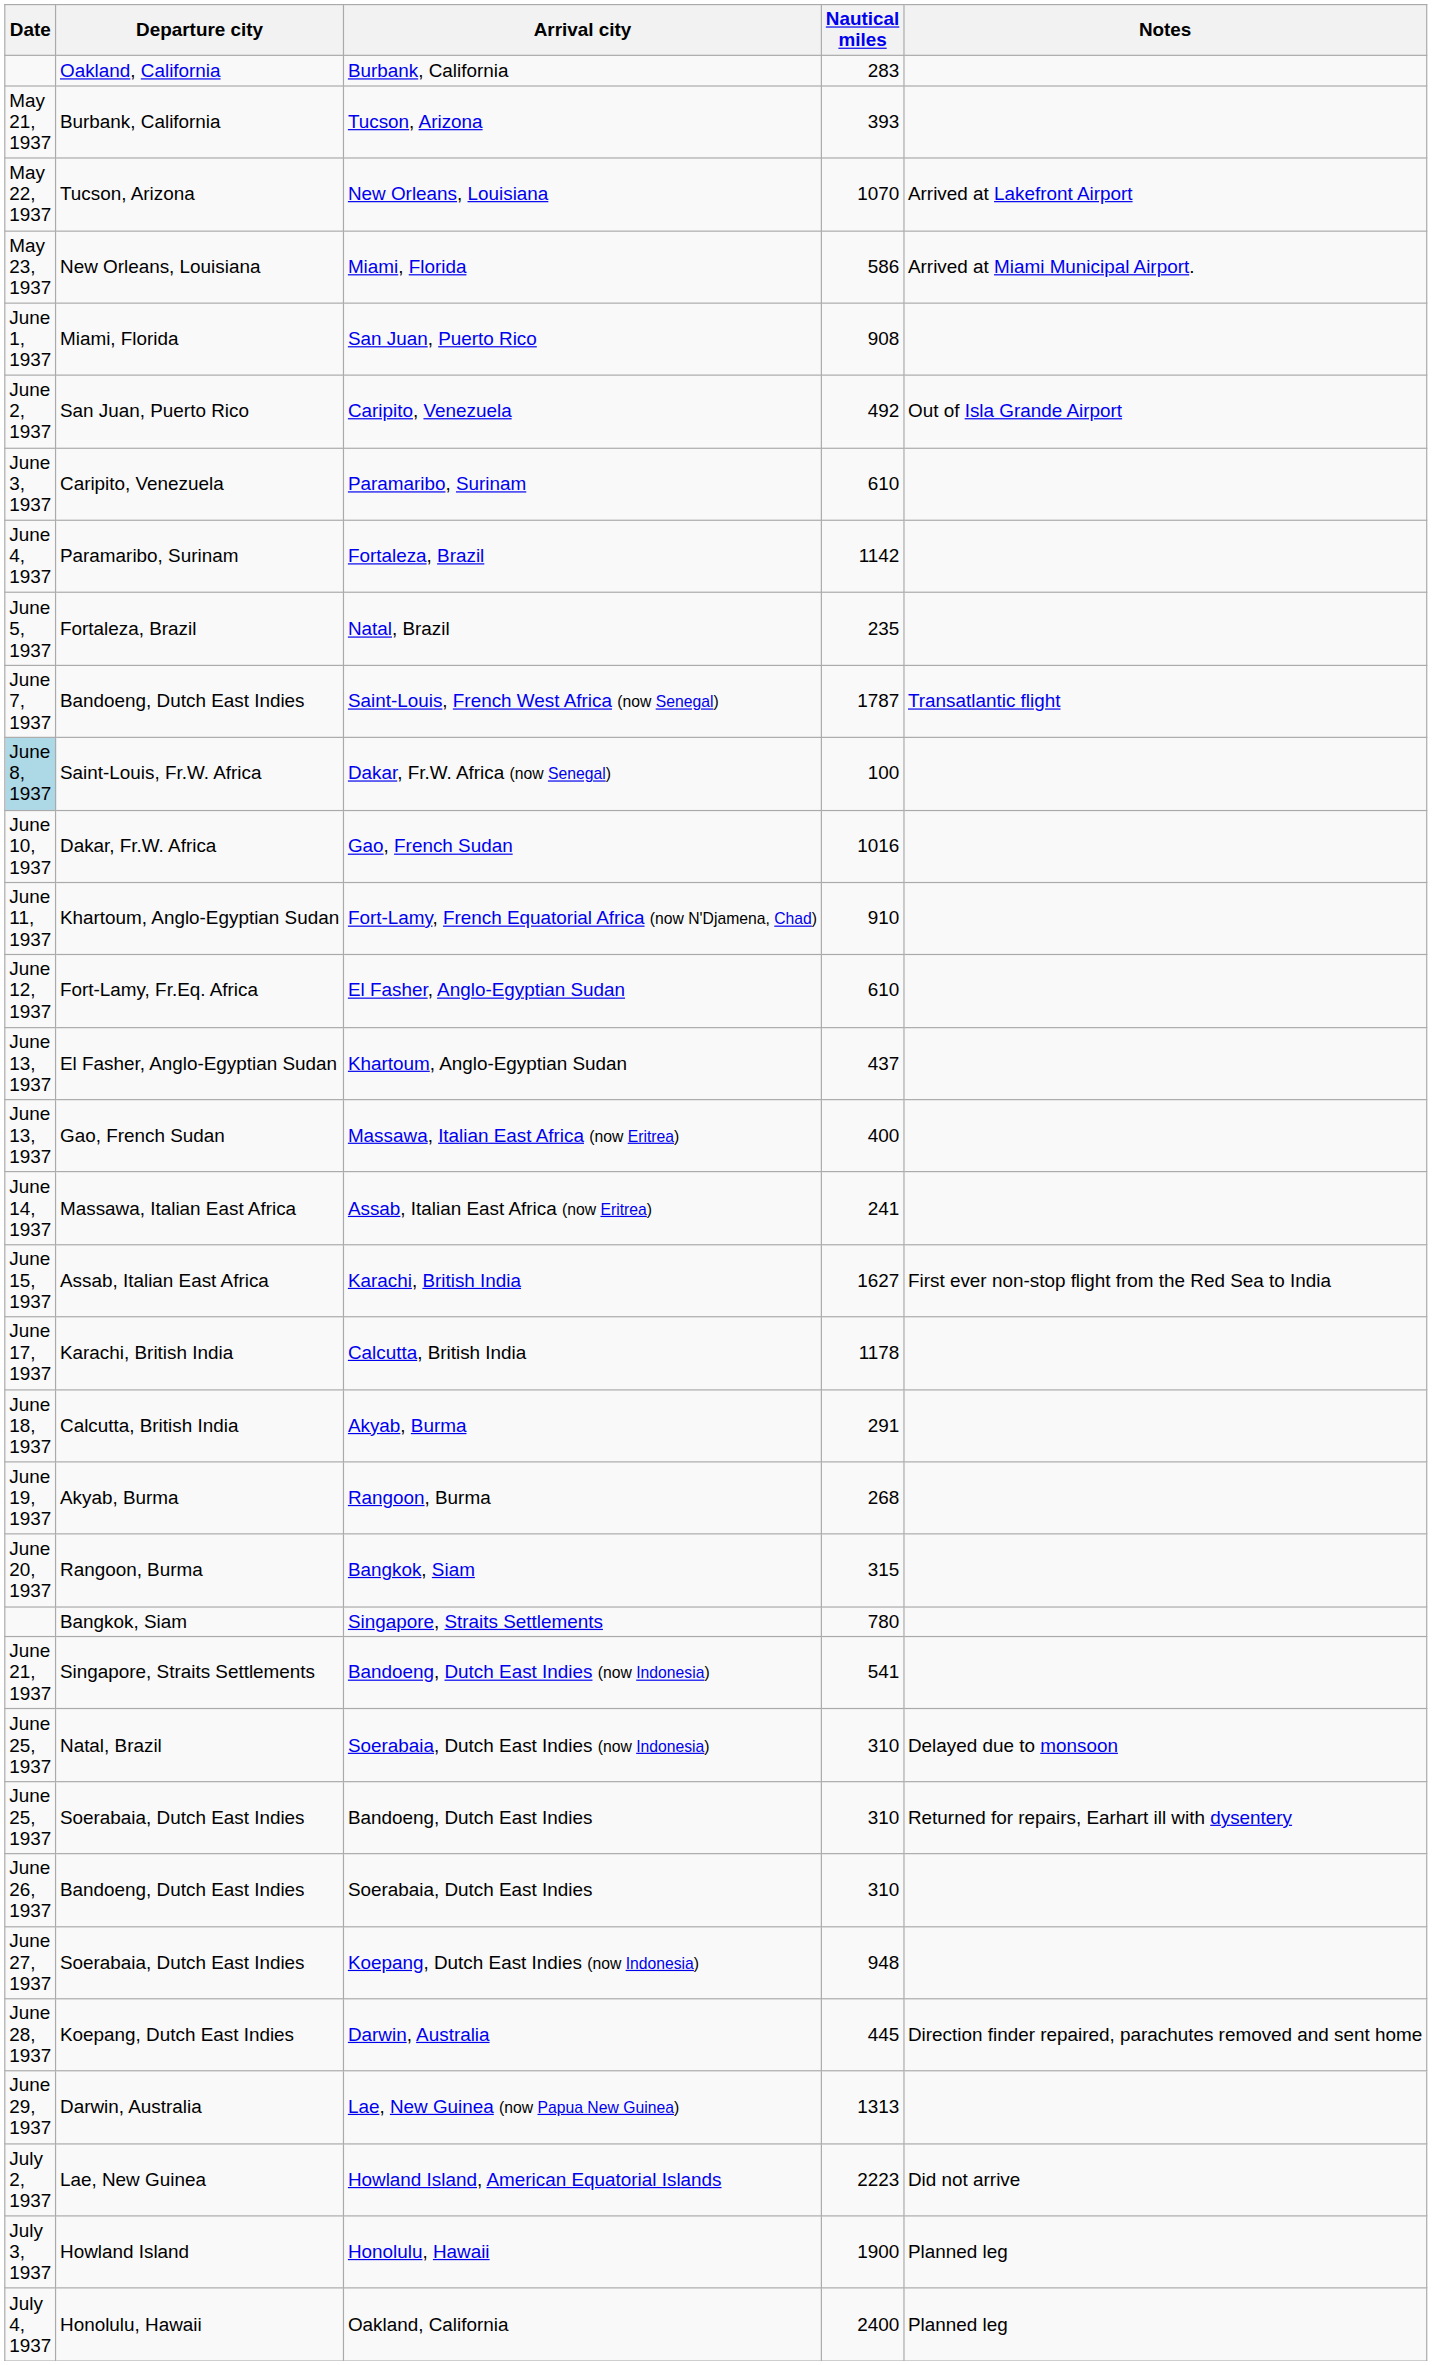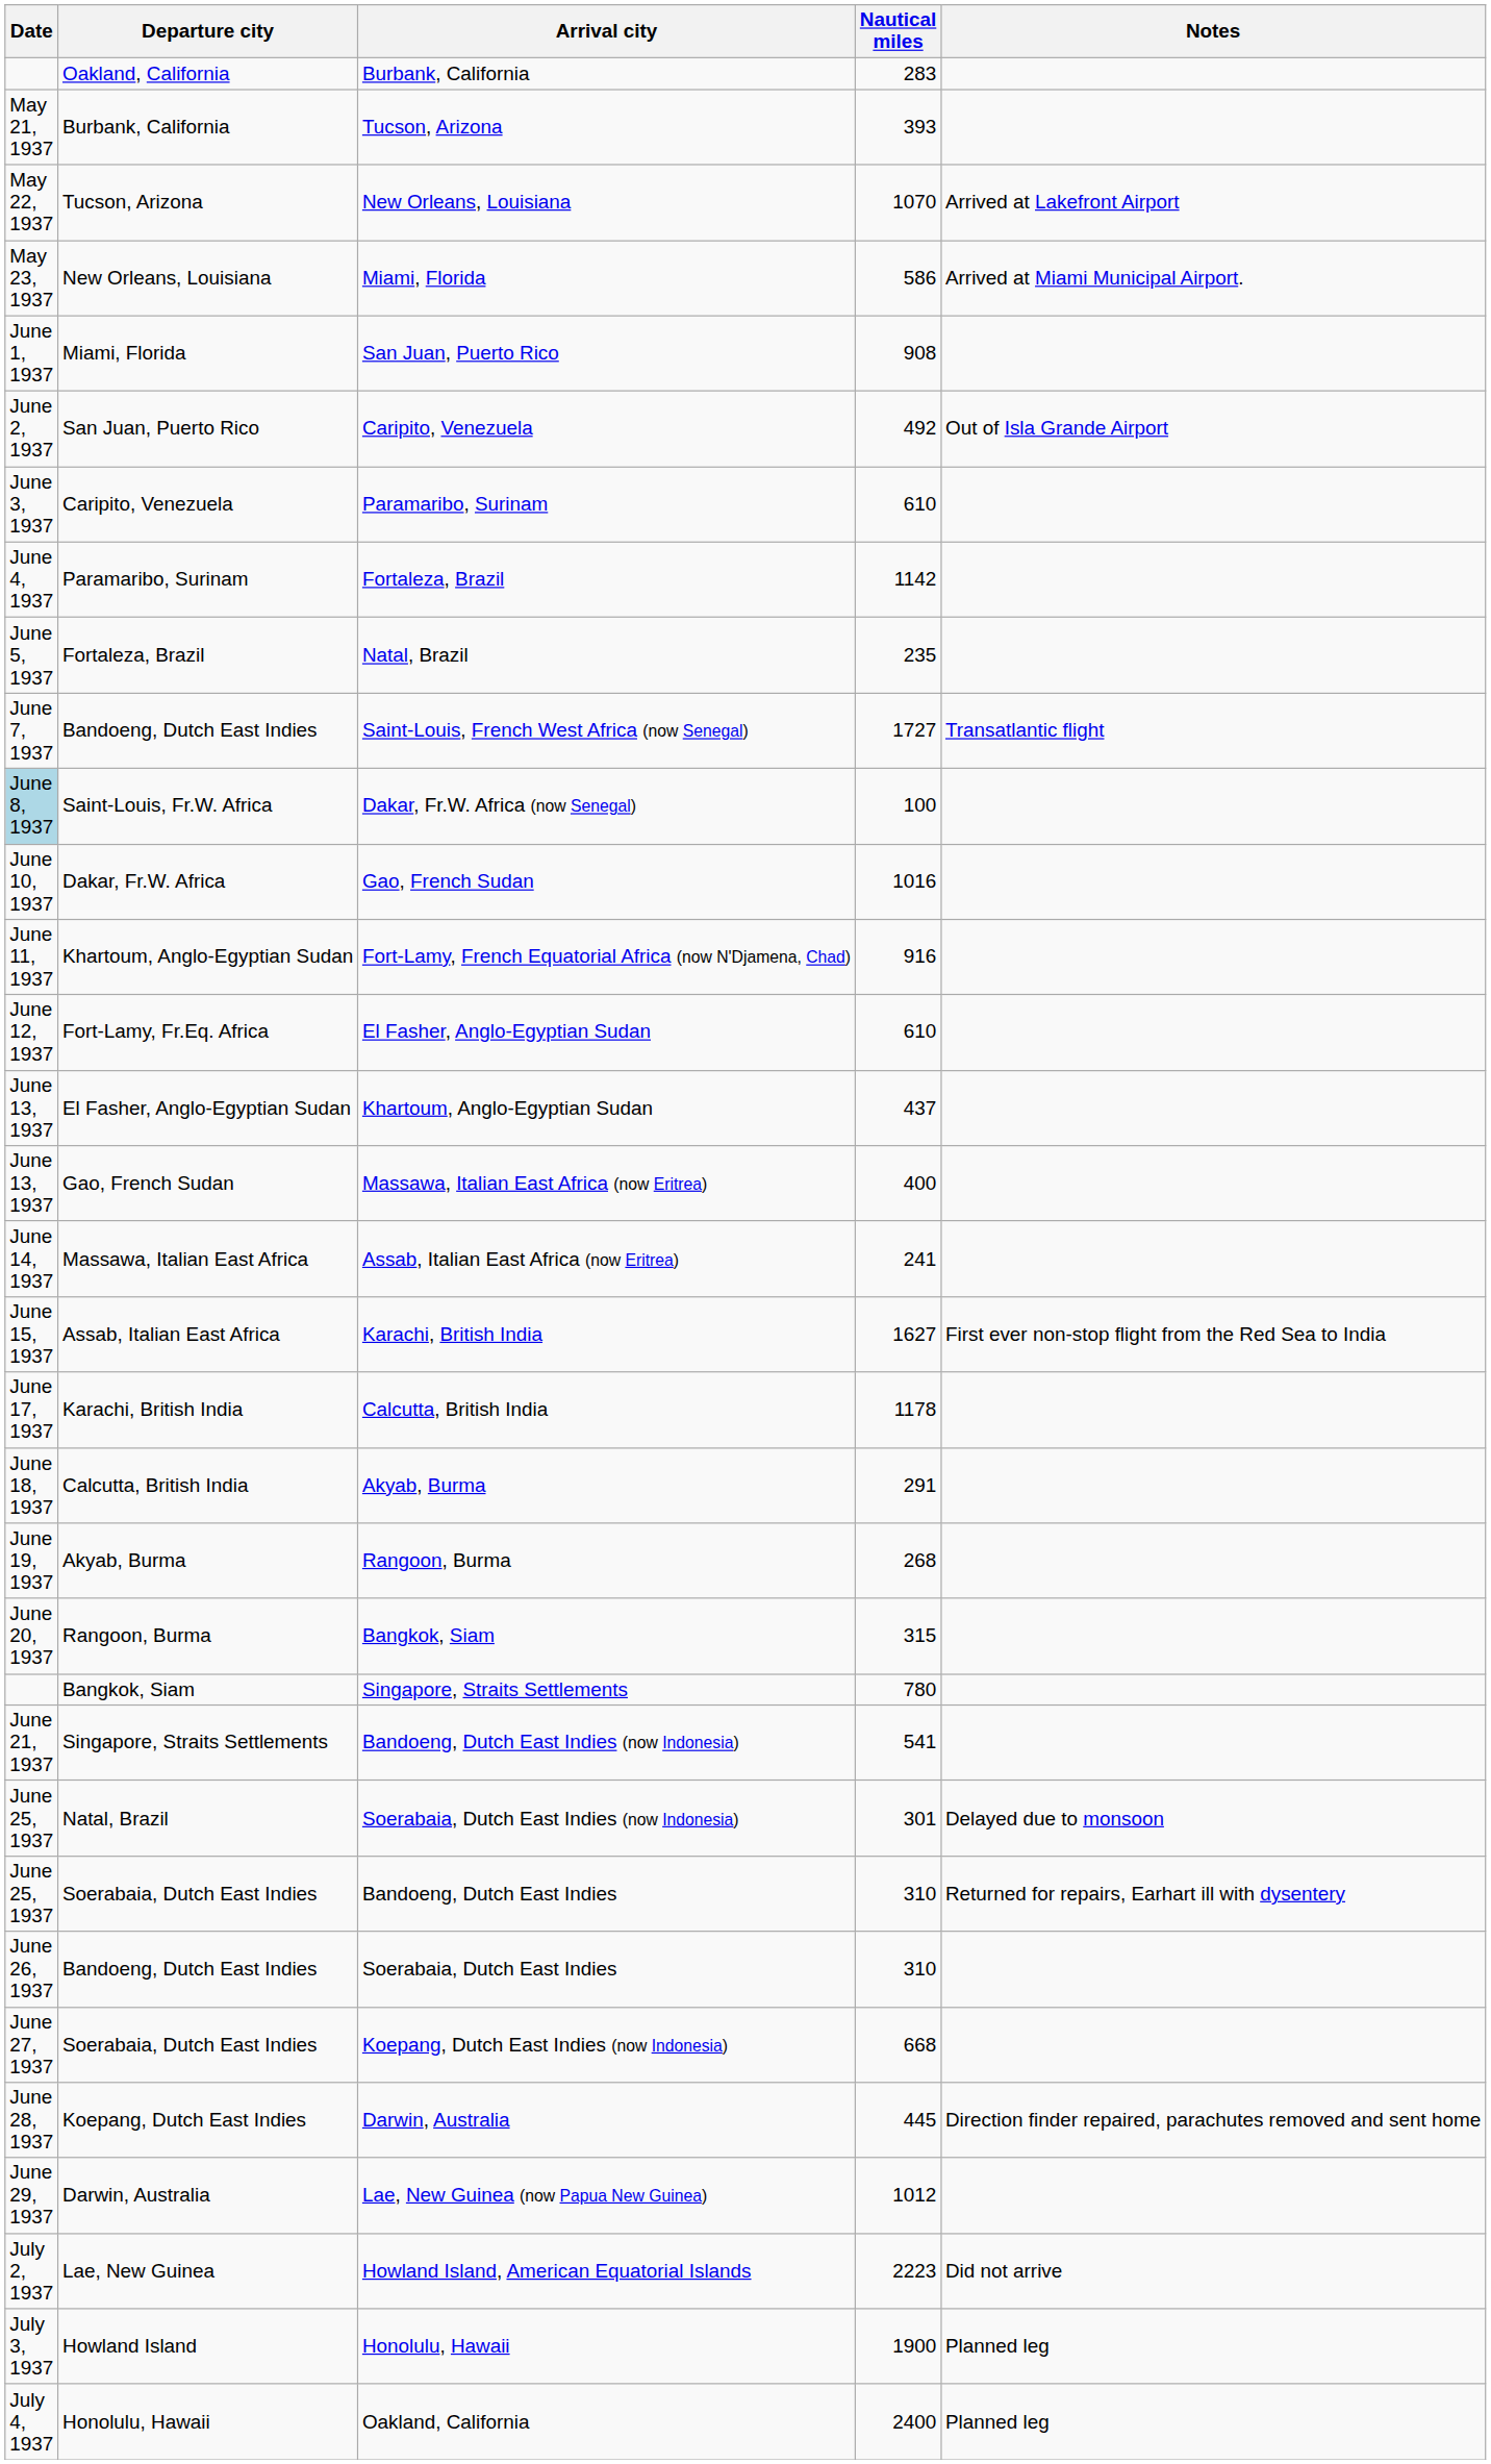 <table class="wikitable collapsible collapsed" style="margin: 1em auto 1em auto;">
 <tr>
 <th width=12em>Date</th>
 <th>Departure city</th>
 <th>Arrival city</th>
 <th><a href='#'>Nautical<br>miles</a></th>
 <th>Notes</th>
 </tr>
 <tr>
 <td></td>
 <td><a href='#'>Oakland</a>, <a href='#'>California</a></td>
 <td><a href='#'>Burbank</a>, California</td>
 <td style="text-align:right">283</td>
 <td></td>
 </tr>
 <tr>
 <td>May 21, 1937</td>
 <td>Burbank, California</td>
 <td><a href='#'>Tucson</a>, <a href='#'>Arizona</a></td>
 <td style="text-align:right">393</td>
 <td></td>
 </tr>
 <tr>
 <td>May 22, 1937</td>
 <td>Tucson, Arizona</td>
 <td><a href='#'>New Orleans</a>, <a href='#'>Louisiana</a></td>
 <td style="text-align:right">1070</td>
 <td>Arrived at <a href='#'>Lakefront Airport</a></td>
 </tr>
 <tr>
 <td>May 23, 1937</td>
 <td>New Orleans, Louisiana</td>
 <td><a href='#'>Miami</a>, <a href='#'>Florida</a></td>
 <td style="text-align:right">586</td>
 <td>Arrived at <a href='#'>Miami Municipal Airport</a>.</td>
 </tr>
 <tr>
 <td>June 1, 1937</td>
 <td>Miami, Florida</td>
 <td><a href='#'>San Juan</a>, <a href='#'>Puerto Rico</a></td>
 <td style="text-align:right">908</td>
 <td></td>
 </tr>
 <tr>
 <td>June 2, 1937</td>
 <td>San Juan, Puerto Rico</td>
 <td><a href='#'>Caripito</a>, <a href='#'>Venezuela</a></td>
 <td style="text-align:right">492</td>
 <td>Out of <a href='#'>Isla Grande Airport</a></td>
 </tr>
 <tr>
 <td>June 3, 1937</td>
 <td>Caripito, Venezuela</td>
 <td><a href='#'>Paramaribo</a>, <a href='#'>Surinam</a></td>
 <td style="text-align:right">610</td>
 <td></td>
 </tr>
 <tr>
 <td>June 4, 1937</td>
 <td>Paramaribo, Surinam</td>
 <td><a href='#'>Fortaleza</a>, <a href='#'>Brazil</a></td>
 <td style="text-align:right">1142</td>
 <td></td>
 </tr>
 <tr>
 <td>June 5, 1937</td>
 <td>Fortaleza, Brazil</td>
 <td><a href='#'>Natal</a>, Brazil</td>
 <td style="text-align:right">235</td>
 <td></td>
 </tr>
 <tr>
 <td>June 7, 1937</td>
 <td>Bandoeng, Dutch East Indies</td>
 <td><a href='#'>Saint-Louis</a>, <a href='#'>French West Africa</a> <small>(now <a href='#'>Senegal</a>)</small></td>
-<td style="text-align:right">1787</td>
+<td style="text-align:right">1727</td>
 <td><a href='#'>Transatlantic flight</a></td>
 </tr>
 <tr>
 <td style="background: lightblue;">June 8, 1937</td>
 <td>Saint-Louis, Fr.W. Africa</td>
 <td><a href='#'>Dakar</a>, Fr.W. Africa <small>(now <a href='#'>Senegal</a>)</small></td>
 <td style="text-align:right">100</td>
 <td></td>
 </tr>
 <tr>
 <td>June 10, 1937</td>
 <td>Dakar, Fr.W. Africa</td>
 <td><a href='#'>Gao</a>, <a href='#'>French Sudan</a></td>
 <td style="text-align:right">1016</td>
 <td></td>
 </tr>
 <tr>
 <td>June 11, 1937</td>
 <td>Khartoum, Anglo-Egyptian Sudan</td>
 <td><a href='#'>Fort-Lamy</a>, <a href='#'>French Equatorial Africa</a> <small>(now N'Djamena, <a href='#'>Chad</a>)</small></td>
-<td style="text-align:right">910</td>
+<td style="text-align:right">916</td>
 <td></td>
 </tr>
 <tr>
 <td>June 12, 1937</td>
 <td>Fort-Lamy, Fr.Eq. Africa</td>
 <td><a href='#'>El Fasher</a>, <a href='#'>Anglo-Egyptian Sudan</a></td>
 <td style="text-align:right">610</td>
 <td></td>
 </tr>
 <tr>
 <td>June 13, 1937</td>
 <td>El Fasher, Anglo-Egyptian Sudan</td>
 <td><a href='#'>Khartoum</a>, Anglo-Egyptian Sudan</td>
 <td style="text-align:right">437</td>
 <td></td>
 </tr>
 <tr>
 <td>June 13, 1937</td>
 <td>Gao, French Sudan</td>
 <td><a href='#'>Massawa</a>, <a href='#'>Italian East Africa</a> <small>(now <a href='#'>Eritrea</a>)</small></td>
 <td style="text-align:right">400</td>
 <td></td>
 </tr>
 <tr>
 <td>June 14, 1937</td>
 <td>Massawa, Italian East Africa</td>
 <td><a href='#'>Assab</a>, Italian East Africa <small>(now <a href='#'>Eritrea</a>)</small></td>
 <td style="text-align:right">241</td>
 <td></td>
 </tr>
 <tr>
 <td>June 15, 1937</td>
 <td>Assab, Italian East Africa</td>
 <td><a href='#'>Karachi</a>, <a href='#'>British India</a></td>
 <td style="text-align:right">1627</td>
 <td>First ever non-stop flight from the Red Sea to India</td>
 </tr>
 <tr>
 <td>June 17, 1937</td>
 <td>Karachi, British India</td>
 <td><a href='#'>Calcutta</a>, British India</td>
 <td style="text-align:right">1178</td>
 <td></td>
 </tr>
 <tr>
 <td>June 18, 1937</td>
 <td>Calcutta, British India</td>
 <td><a href='#'>Akyab</a>, <a href='#'>Burma</a></td>
 <td style="text-align:right">291</td>
 <td></td>
 </tr>
 <tr>
 <td>June 19, 1937</td>
 <td>Akyab, Burma</td>
 <td><a href='#'>Rangoon</a>, Burma</td>
 <td style="text-align:right">268</td>
 <td></td>
 </tr>
 <tr>
 <td>June 20, 1937</td>
 <td>Rangoon, Burma</td>
 <td><a href='#'>Bangkok</a>, <a href='#'>Siam</a></td>
 <td style="text-align:right">315</td>
 <td></td>
 </tr>
 <tr>
 <td></td>
 <td>Bangkok, Siam</td>
 <td><a href='#'>Singapore</a>, <a href='#'>Straits Settlements</a></td>
 <td style="text-align:right">780</td>
 <td></td>
 </tr>
 <tr>
 <td>June 21, 1937</td>
 <td>Singapore, Straits Settlements</td>
 <td><a href='#'>Bandoeng</a>, <a href='#'>Dutch East Indies</a> <small>(now <a href='#'>Indonesia</a>)</small></td>
 <td style="text-align:right">541</td>
 <td></td>
 </tr>
 <tr>
 <td>June 25, 1937</td>
 <td>Natal, Brazil</td>
 <td><a href='#'>Soerabaia</a>, Dutch East Indies <small>(now <a href='#'>Indonesia</a>)</small></td>
-<td style="text-align:right">310</td>
+<td style="text-align:right">301</td>
 <td>Delayed due to <a href='#'>monsoon</a></td>
 </tr>
 <tr>
 <td>June 25, 1937</td>
 <td>Soerabaia, Dutch East Indies</td>
 <td>Bandoeng, Dutch East Indies</td>
 <td style="text-align:right">310</td>
 <td>Returned for repairs, Earhart ill with <a href='#'>dysentery</a></td>
 </tr>
 <tr>
 <td>June 26, 1937</td>
 <td>Bandoeng, Dutch East Indies</td>
 <td>Soerabaia, Dutch East Indies</td>
 <td style="text-align:right">310</td>
 <td></td>
 </tr>
 <tr>
 <td>June 27, 1937</td>
 <td>Soerabaia, Dutch East Indies</td>
 <td><a href='#'>Koepang</a>, Dutch East Indies <small>(now <a href='#'>Indonesia</a>)</small></td>
-<td style="text-align:right">948</td>
+<td style="text-align:right">668</td>
 <td></td>
 </tr>
 <tr>
 <td>June 28, 1937</td>
 <td>Koepang, Dutch East Indies</td>
 <td><a href='#'>Darwin</a>, <a href='#'>Australia</a></td>
 <td style="text-align:right">445</td>
 <td>Direction finder repaired, parachutes removed and sent home</td>
 </tr>
 <tr>
 <td>June 29, 1937</td>
 <td>Darwin, Australia</td>
 <td><a href='#'>Lae</a>, <a href='#'>New Guinea</a> <small>(now <a href='#'>Papua New Guinea</a>)</small></td>
-<td style="text-align:right">1313</td>
+<td style="text-align:right">1012</td>
 <td></td>
 </tr>
 <tr>
 <td>July 2, 1937</td>
 <td>Lae, New Guinea</td>
 <td><a href='#'>Howland Island</a>, <a href='#'>American Equatorial Islands</a></td>
 <td style="text-align:right">2223</td>
 <td>Did not arrive</td>
 </tr>
 <tr>
 <td>July 3, 1937</td>
 <td>Howland Island</td>
 <td><a href='#'>Honolulu</a>, <a href='#'>Hawaii</a></td>
 <td style="text-align:right">1900</td>
 <td>Planned leg</td>
 </tr>
 <tr>
 <td>July 4, 1937</td>
 <td>Honolulu, Hawaii</td>
 <td>Oakland, California</td>
 <td style="text-align:right">2400</td>
 <td>Planned leg</td>
 </tr>
 </table>
